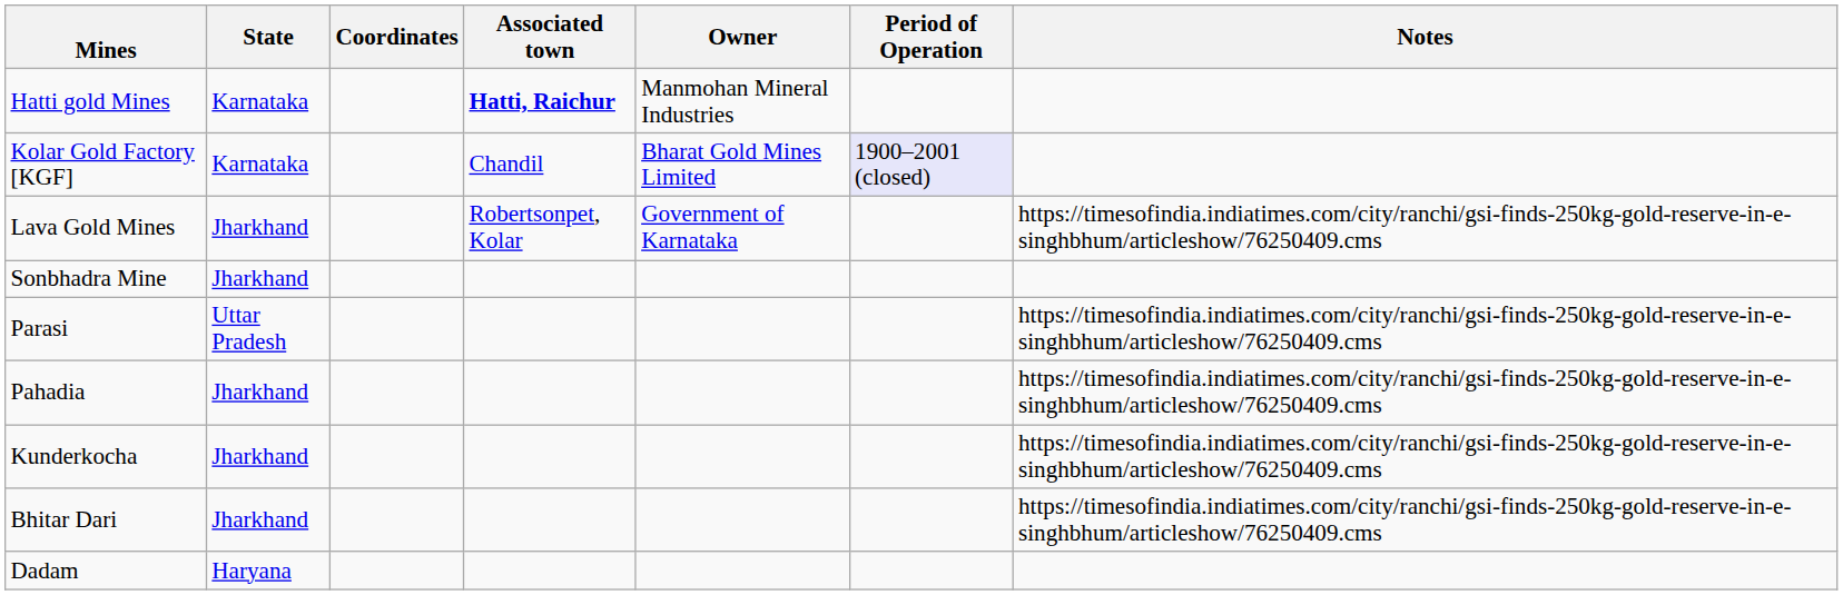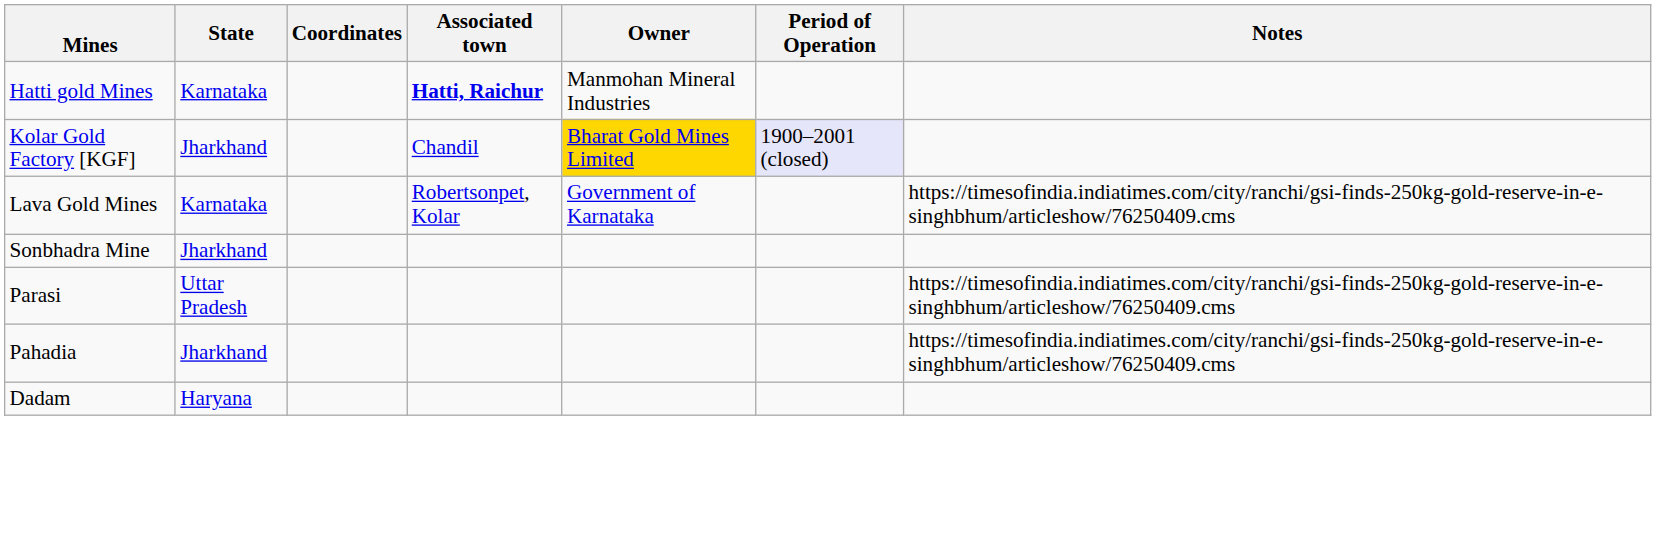 <table class="sortable wikitable">
 <tr>
 <th><br>Mines</th>
 <th Az,oz,w. scope="col">State</th>
 <th scope="col">Coordinates</th>
 <th scope="col">Associated town</th>
 <th scope="col">Owner</th>
 <th scope="col">Period of Operation</th>
 <th scope="col">Notes</th>
 </tr>
 <tr>
 <td><a href='#'>Hatti gold Mines</a></td>
 <td><a href='#'>Karnataka</a></td>
 <td></td>
 <td><strong><a href='#'>Hatti, Raichur</a></strong></td>
 <td>Manmohan Mineral Industries</td>
 <td></td>
 <td></td>
 </tr>
 <tr>
 <td><a href='#'>Kolar Gold Factory</a> [KGF]</td>
-<td><a href='#'>Karnataka</a></td>
+<td><a href='#'>Jharkhand</a></td>
 <td></td>
 <td><a href='#'>Chandil</a></td>
-<td><a href='#'>Bharat Gold Mines Limited</a></td>
+<td style="background: gold;"><a href='#'>Bharat Gold Mines Limited</a></td>
 <td style="background: lavender;">1900–2001 (closed)</td>
 <td></td>
 </tr>
 <tr>
 <td>Lava Gold Mines</td>
-<td><a href='#'>Jharkhand</a></td>
+<td><a href='#'>Karnataka</a></td>
 <td></td>
 <td><a href='#'>Robertsonpet</a>, <a href='#'>Kolar</a></td>
 <td><a href='#'>Government of Karnataka</a></td>
 <td></td>
 <td>https://timesofindia.indiatimes.com/city/ranchi/gsi-finds-250kg-gold-reserve-in-e-singhbhum/articleshow/76250409.cms</td>
 </tr>
 <tr>
 <td>Sonbhadra Mine</td>
 <td><a href='#'>Jharkhand</a></td>
 <td></td>
 <td></td>
 <td></td>
 <td></td>
 <td></td>
 </tr>
 <tr>
 <td>Parasi</td>
 <td><a href='#'>Uttar Pradesh</a></td>
 <td></td>
 <td></td>
 <td></td>
 <td></td>
 <td>https://timesofindia.indiatimes.com/city/ranchi/gsi-finds-250kg-gold-reserve-in-e-singhbhum/articleshow/76250409.cms</td>
 </tr>
 <tr>
 <td>Pahadia</td>
 <td><a href='#'>Jharkhand</a></td>
 <td></td>
 <td></td>
 <td></td>
 <td></td>
 <td>https://timesofindia.indiatimes.com/city/ranchi/gsi-finds-250kg-gold-reserve-in-e-singhbhum/articleshow/76250409.cms</td>
 </tr>
 <tr>
-<td>Kunderkocha</td>
-<td><a href='#'>Jharkhand</a></td>
-<td></td>
-<td></td>
-<td></td>
-<td></td>
-<td>https://timesofindia.indiatimes.com/city/ranchi/gsi-finds-250kg-gold-reserve-in-e-singhbhum/articleshow/76250409.cms</td>
-</tr>
-<tr>
-<td>Bhitar Dari</td>
-<td><a href='#'>Jharkhand</a></td>
-<td></td>
-<td></td>
-<td></td>
-<td></td>
-<td>https://timesofindia.indiatimes.com/city/ranchi/gsi-finds-250kg-gold-reserve-in-e-singhbhum/articleshow/76250409.cms</td>
-</tr>
-<tr>
 <td>Dadam</td>
 <td><a href='#'>Haryana</a></td>
 <td></td>
 <td></td>
 <td></td>
 <td></td>
 <td></td>
 </tr>
 </table>
